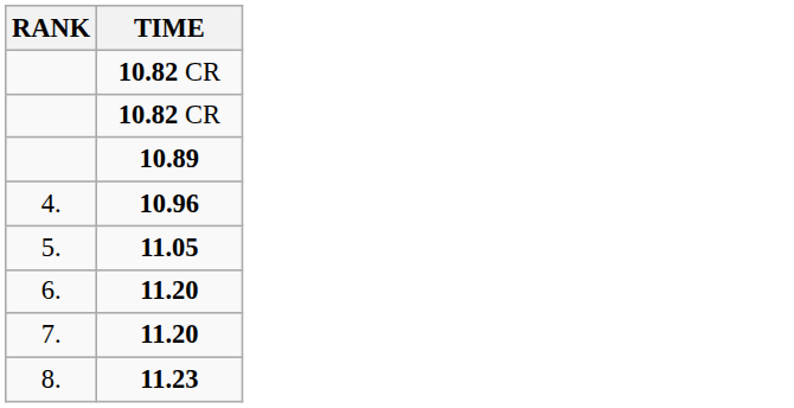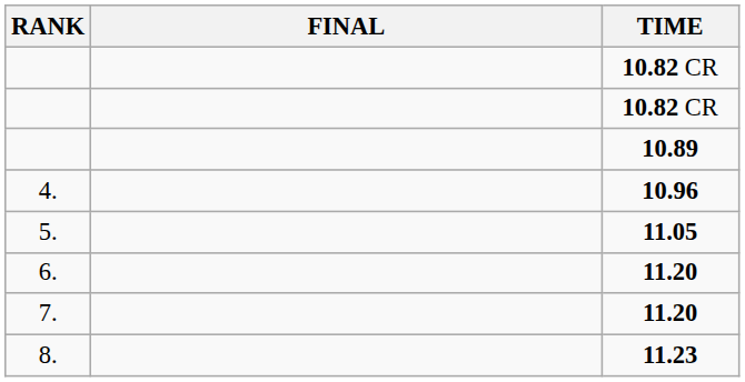 <table class="wikitable" style="border-collapse: collapse; font-size: 90%;">
 <tr>
 <th>RANK</th>
+<th style="width: 20em">FINAL</th>
 <th style="width: 5em">TIME</th>
 </tr>
 <tr>
 <td align="center"></td>
+<td></td>
 <td align="center"><strong>10.82</strong> CR</td>
 </tr>
 <tr>
 <td align="center"></td>
+<td></td>
 <td align="center"><strong>10.82</strong> CR</td>
 </tr>
 <tr>
 <td align="center"></td>
+<td></td>
 <td align="center"><strong>10.89</strong></td>
 </tr>
 <tr>
 <td align="center">4.</td>
+<td></td>
 <td align="center"><strong>10.96</strong></td>
 </tr>
 <tr>
 <td align="center">5.</td>
+<td></td>
 <td align="center"><strong>11.05</strong></td>
 </tr>
 <tr>
 <td align="center">6.</td>
+<td></td>
 <td align="center"><strong>11.20</strong></td>
 </tr>
 <tr>
 <td align="center">7.</td>
+<td></td>
 <td align="center"><strong>11.20</strong></td>
 </tr>
 <tr>
 <td align="center">8.</td>
+<td></td>
 <td align="center"><strong>11.23</strong></td>
 </tr>
 </table>
